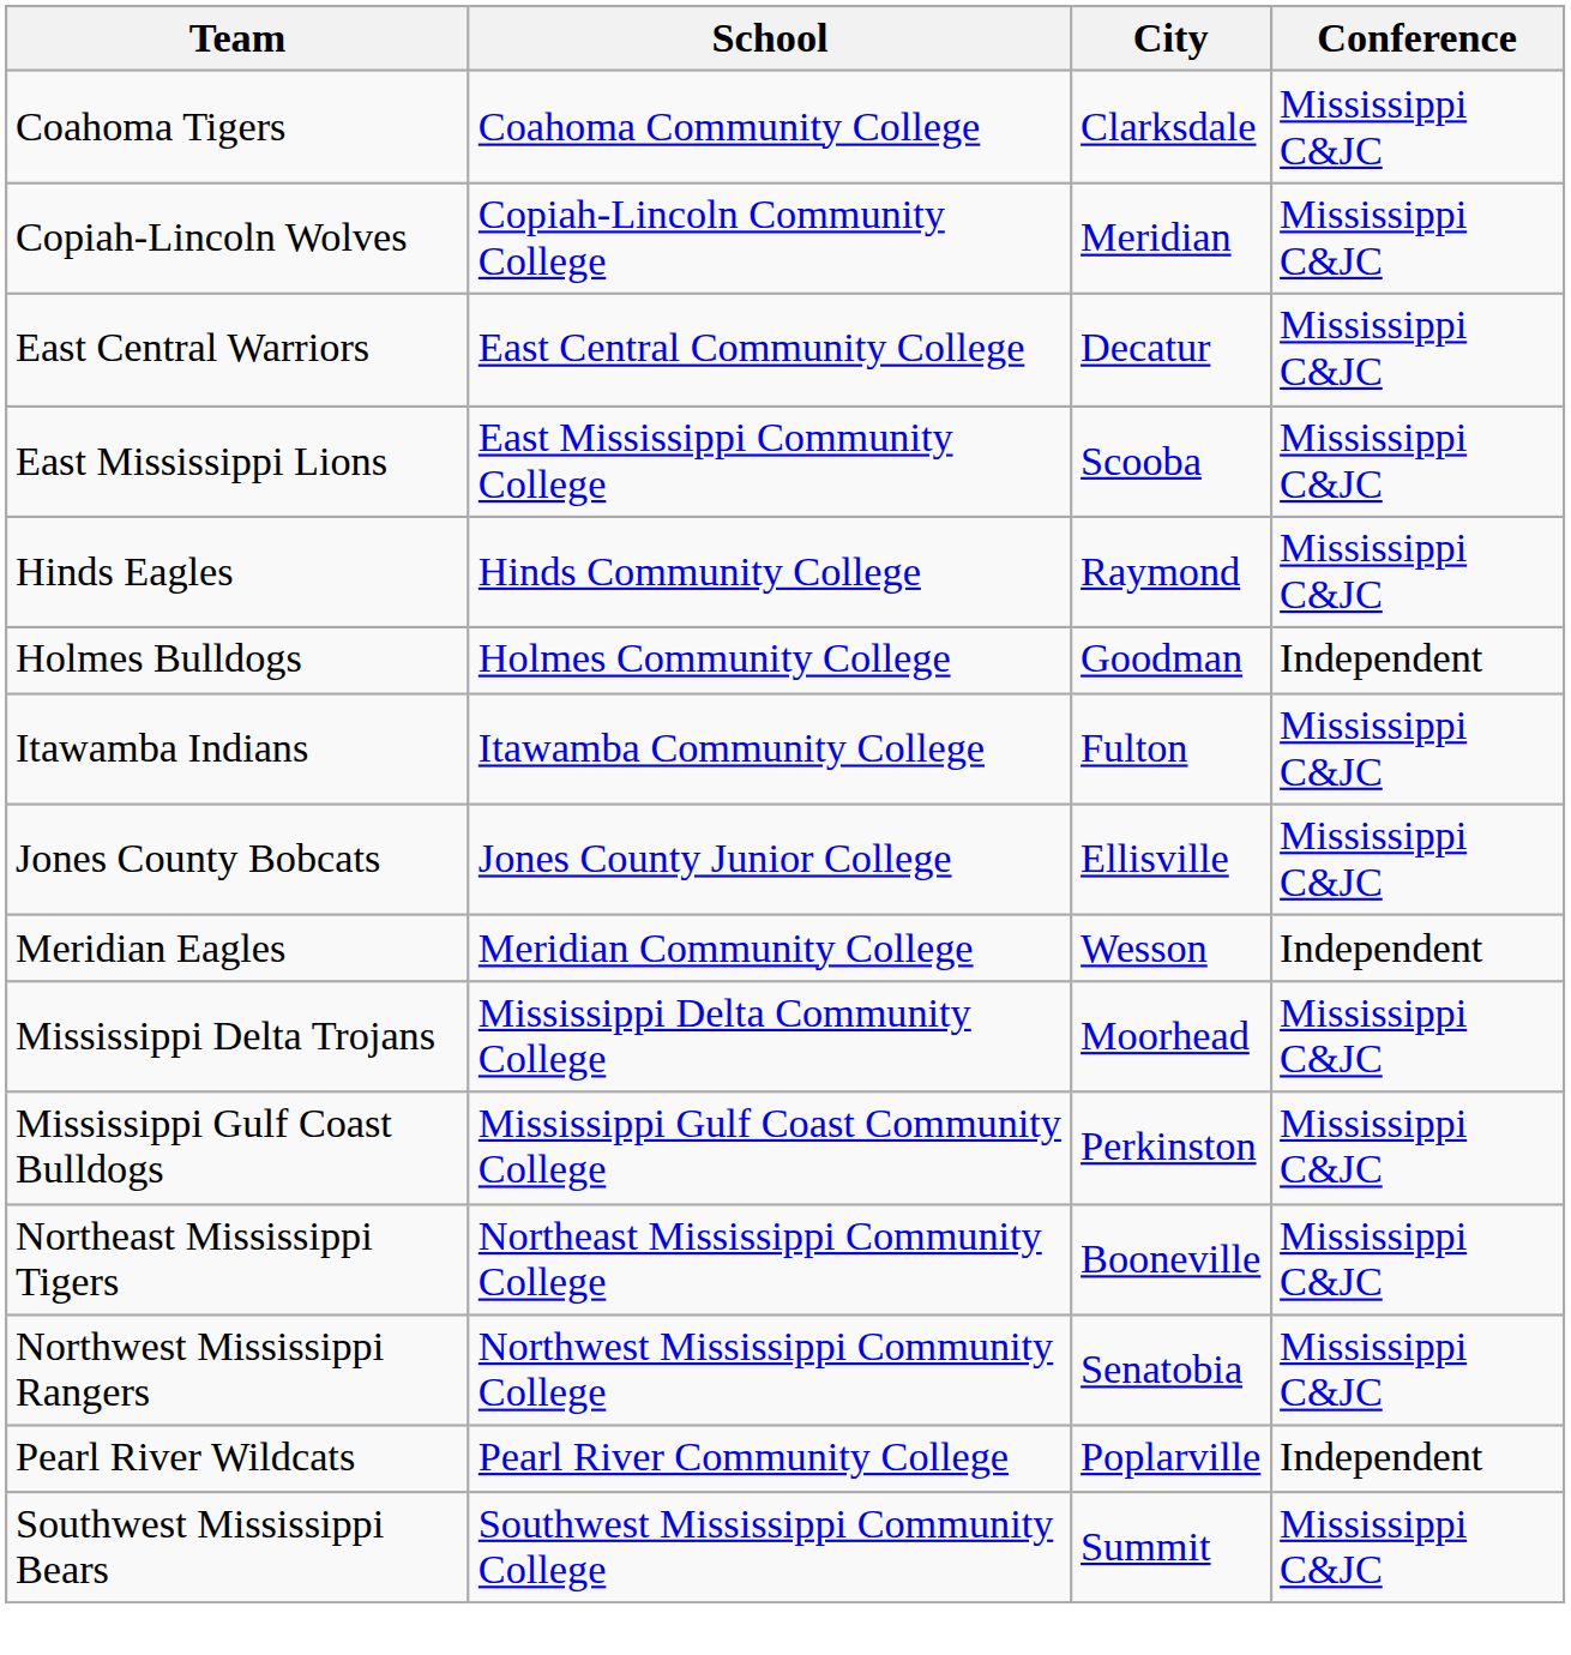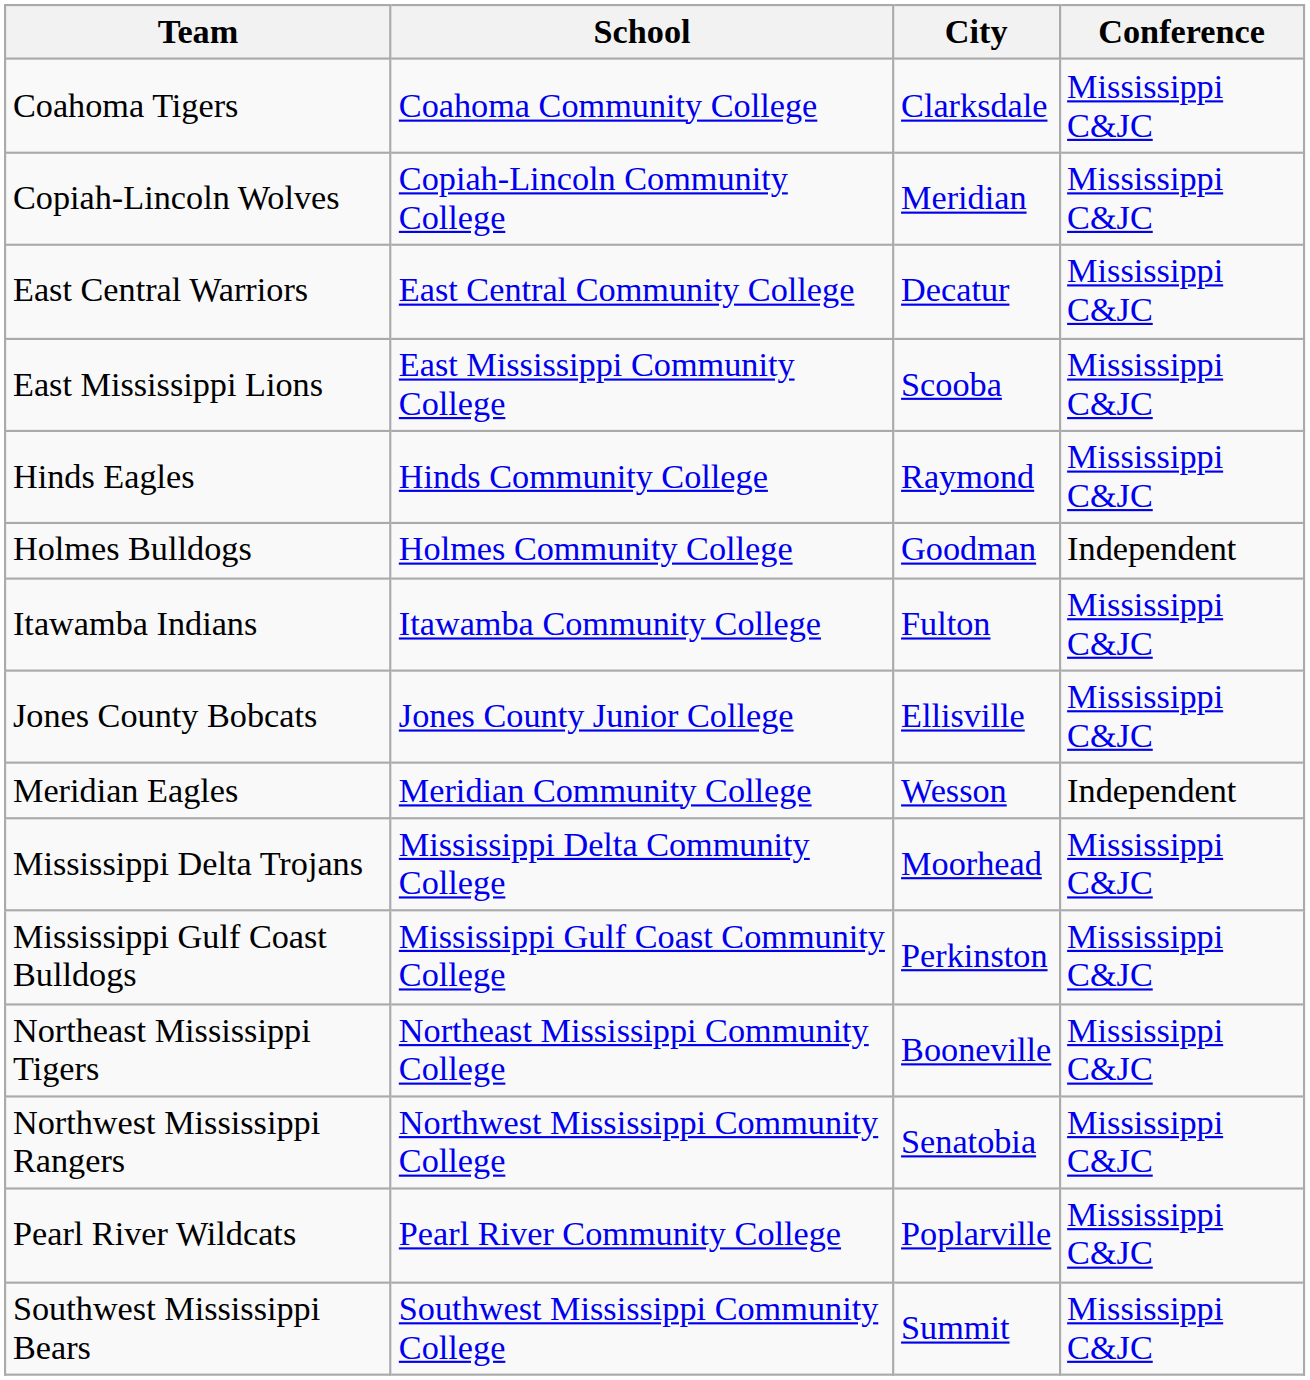 <table class="sortable wikitable">
 <tr>
 <th>Team</th>
 <th>School</th>
 <th>City</th>
 <th>Conference</th>
 </tr>
 <tr>
 <td>Coahoma Tigers</td>
 <td><a href='#'>Coahoma Community College</a></td>
 <td><a href='#'>Clarksdale</a></td>
 <td><a href='#'>Mississippi C&JC</a></td>
 </tr>
 <tr>
 <td>Copiah-Lincoln Wolves</td>
 <td><a href='#'>Copiah-Lincoln Community College</a></td>
 <td><a href='#'>Meridian</a></td>
 <td><a href='#'>Mississippi C&JC</a></td>
 </tr>
 <tr>
 <td>East Central Warriors</td>
 <td><a href='#'>East Central Community College</a></td>
 <td><a href='#'>Decatur</a></td>
 <td><a href='#'>Mississippi C&JC</a></td>
 </tr>
 <tr>
 <td>East Mississippi Lions</td>
 <td><a href='#'>East Mississippi Community College</a></td>
 <td><a href='#'>Scooba</a></td>
 <td><a href='#'>Mississippi C&JC</a></td>
 </tr>
 <tr>
 <td>Hinds Eagles</td>
 <td><a href='#'>Hinds Community College</a></td>
 <td><a href='#'>Raymond</a></td>
 <td><a href='#'>Mississippi C&JC</a></td>
 </tr>
 <tr>
 <td>Holmes Bulldogs</td>
 <td><a href='#'>Holmes Community College</a></td>
 <td><a href='#'>Goodman</a></td>
 <td>Independent</td>
 </tr>
 <tr>
 <td>Itawamba Indians</td>
 <td><a href='#'>Itawamba Community College</a></td>
 <td><a href='#'>Fulton</a></td>
 <td><a href='#'>Mississippi C&JC</a></td>
 </tr>
 <tr>
 <td>Jones County Bobcats</td>
 <td><a href='#'>Jones County Junior College</a></td>
 <td><a href='#'>Ellisville</a></td>
 <td><a href='#'>Mississippi C&JC</a></td>
 </tr>
 <tr>
 <td>Meridian Eagles</td>
 <td><a href='#'>Meridian Community College</a></td>
 <td><a href='#'>Wesson</a></td>
 <td>Independent</td>
 </tr>
 <tr>
 <td>Mississippi Delta Trojans</td>
 <td><a href='#'>Mississippi Delta Community College</a></td>
 <td><a href='#'>Moorhead</a></td>
 <td><a href='#'>Mississippi C&JC</a></td>
 </tr>
 <tr>
 <td>Mississippi Gulf Coast Bulldogs</td>
 <td><a href='#'>Mississippi Gulf Coast Community College</a></td>
 <td><a href='#'>Perkinston</a></td>
 <td><a href='#'>Mississippi C&JC</a></td>
 </tr>
 <tr>
 <td>Northeast Mississippi Tigers</td>
 <td><a href='#'>Northeast Mississippi Community College</a></td>
 <td><a href='#'>Booneville</a></td>
 <td><a href='#'>Mississippi C&JC</a></td>
 </tr>
 <tr>
 <td>Northwest Mississippi Rangers</td>
 <td><a href='#'>Northwest Mississippi Community College</a></td>
 <td><a href='#'>Senatobia</a></td>
 <td><a href='#'>Mississippi C&JC</a></td>
 </tr>
 <tr>
 <td>Pearl River Wildcats</td>
 <td><a href='#'>Pearl River Community College</a></td>
 <td><a href='#'>Poplarville</a></td>
-<td>Independent</td>
+<td><a href='#'>Mississippi C&JC</a></td>
 </tr>
 <tr>
 <td>Southwest Mississippi Bears</td>
 <td><a href='#'>Southwest Mississippi Community College</a></td>
 <td><a href='#'>Summit</a></td>
 <td><a href='#'>Mississippi C&JC</a></td>
 </tr>
 </table>
